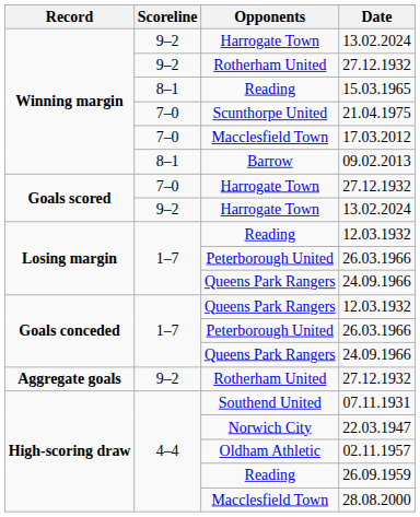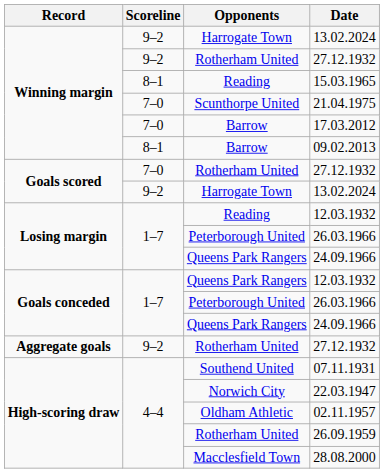 <table class="wikitable" style="text-align:center">
 <tr>
 <th>Record</th>
 <th>Scoreline</th>
 <th>Opponents</th>
 <th>Date</th>
 </tr>
 <tr>
 <td rowspan="6"><strong>Winning margin</strong></td>
 <td>9–2</td>
 <td><a href='#'>Harrogate Town</a></td>
 <td>13.02.2024</td>
 </tr>
 <tr>
 <td>9–2</td>
 <td><a href='#'>Rotherham United</a></td>
 <td>27.12.1932</td>
 </tr>
 <tr>
 <td>8–1</td>
 <td><a href='#'>Reading</a></td>
 <td>15.03.1965</td>
 </tr>
 <tr>
 <td>7–0</td>
 <td><a href='#'>Scunthorpe United</a></td>
 <td>21.04.1975</td>
 </tr>
 <tr>
 <td>7–0</td>
-<td><a href='#'>Macclesfield Town</a></td>
+<td><a href='#'>Barrow</a></td>
 <td>17.03.2012</td>
 </tr>
 <tr>
 <td>8–1</td>
 <td><a href='#'>Barrow</a></td>
 <td>09.02.2013</td>
 </tr>
 <tr>
 <td rowspan="2"><strong>Goals scored</strong></td>
 <td>7–0</td>
-<td><a href='#'>Harrogate Town</a></td>
+<td><a href='#'>Rotherham United</a></td>
 <td>27.12.1932</td>
 </tr>
 <tr>
 <td>9–2</td>
 <td><a href='#'>Harrogate Town</a></td>
 <td>13.02.2024</td>
 </tr>
 <tr>
 <td rowspan="3"><strong>Losing margin</strong></td>
 <td rowspan="3">1–7</td>
 <td><a href='#'>Reading</a></td>
 <td>12.03.1932</td>
 </tr>
 <tr>
 <td><a href='#'>Peterborough United</a></td>
 <td>26.03.1966</td>
 </tr>
 <tr>
 <td><a href='#'>Queens Park Rangers</a></td>
 <td>24.09.1966</td>
 </tr>
 <tr>
 <td rowspan="3"><strong>Goals conceded</strong></td>
 <td rowspan="3">1–7</td>
 <td><a href='#'>Queens Park Rangers</a></td>
 <td>12.03.1932</td>
 </tr>
 <tr>
 <td><a href='#'>Peterborough United</a></td>
 <td>26.03.1966</td>
 </tr>
 <tr>
 <td><a href='#'>Queens Park Rangers</a></td>
 <td>24.09.1966</td>
 </tr>
 <tr>
 <td><strong>Aggregate goals</strong></td>
 <td>9–2</td>
 <td><a href='#'>Rotherham United</a></td>
 <td>27.12.1932</td>
 </tr>
 <tr>
 <td rowspan="5"><strong>High-scoring draw</strong></td>
 <td rowspan="5">4–4</td>
 <td><a href='#'>Southend United</a></td>
 <td>07.11.1931</td>
 </tr>
 <tr>
 <td><a href='#'>Norwich City</a></td>
 <td>22.03.1947</td>
 </tr>
 <tr>
 <td><a href='#'>Oldham Athletic</a></td>
 <td>02.11.1957</td>
 </tr>
 <tr>
-<td><a href='#'>Reading</a></td>
+<td><a href='#'>Rotherham United</a></td>
 <td>26.09.1959</td>
 </tr>
 <tr>
 <td><a href='#'>Macclesfield Town</a></td>
 <td>28.08.2000</td>
 </tr>
 </table>
